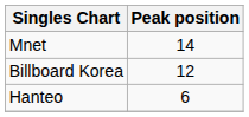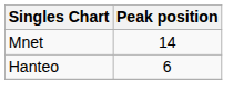 <table class="wikitable sortable">
 <tr>
 <th>Singles Chart</th>
 <th>Peak position</th>
 </tr>
 <tr>
 <td>Mnet</td>
 <td align="center">14</td>
 </tr>
 <tr>
-<td>Billboard Korea</td>
-<td align="center">12</td>
-</tr>
-<tr>
 <td>Hanteo</td>
 <td align="center">6</td>
 </tr>
 <tr>
 </tr>
 </table>
